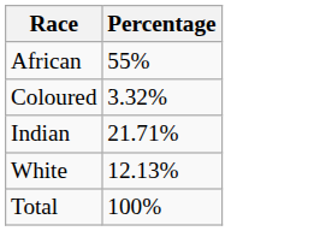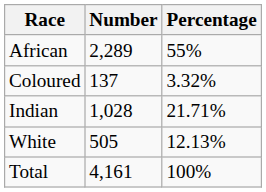 <table class="wikitable sortable">
 <tr>
 <th>Race</th>
+<th>Number</th>
 <th>Percentage</th>
 </tr>
 <tr>
 <td>African</td>
+<td>2,289</td>
 <td>55%</td>
 </tr>
 <tr>
 <td>Coloured</td>
+<td>137</td>
 <td>3.32%</td>
 </tr>
 <tr>
 <td>Indian</td>
+<td>1,028</td>
 <td>21.71%</td>
 </tr>
 <tr>
 <td>White</td>
+<td>505</td>
 <td>12.13%</td>
 </tr>
 <tr>
 <td>Total</td>
+<td>4,161</td>
 <td>100%</td>
 </tr>
 </table>
